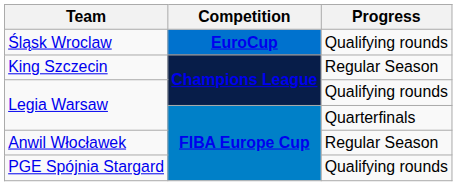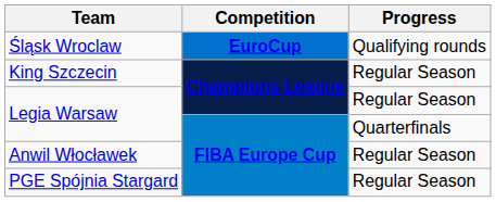 <table class="wikitable sortable">
 <tr>
 <th>Team</th>
 <th>Competition</th>
 <th>Progress</th>
 </tr>
 <tr>
 <td><a href='#'>Śląsk Wroclaw</a></td>
 <td rowspan="1" style="background-color:#0072CE;color:white;text-align:center"><strong><a href='#'><span>EuroCup</span></a></strong></td>
 <td>Qualifying rounds</td>
 </tr>
 <tr>
 <td><a href='#'>King Szczecin</a></td>
 <td rowspan="2" style="background-color:#071D49;color:#D0D3D4;text-align:center"><strong><a href='#'><span>Champions League</span></a></strong></td>
 <td>Regular Season</td>
 </tr>
 <tr>
 <td rowspan=2><a href='#'>Legia Warsaw</a></td>
-<td>Qualifying rounds</td>
+<td>Regular Season</td>
 </tr>
 <tr>
 <td rowspan="3" style="background-color:#0080C8;color:#D0D3D4;text-align:center"><strong><a href='#'><span>FIBA Europe Cup</span></a></strong></td>
 <td>Quarterfinals</td>
 </tr>
 <tr>
 <td><a href='#'>Anwil Włocławek</a></td>
 <td>Regular Season</td>
 </tr>
 <tr>
 <td><a href='#'>PGE Spójnia Stargard</a></td>
-<td>Qualifying rounds</td>
+<td>Regular Season</td>
 </tr>
 </table>
